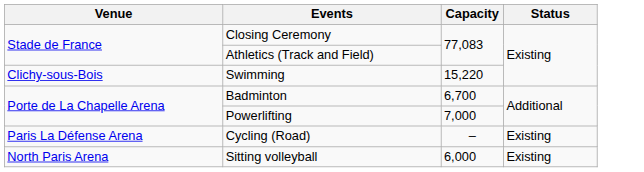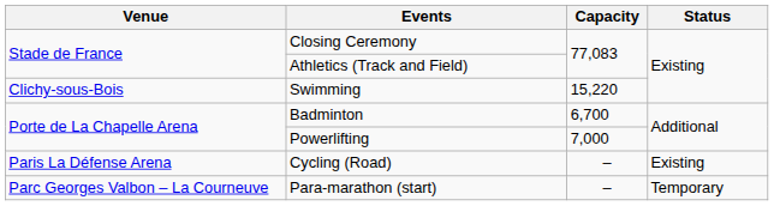 <table class="wikitable sortable">
 <tr>
 <th scope="col" width="35%">Venue</th>
 <th scope="col" width="35%">Events</th>
 <th scope="col" width="10%">Capacity</th>
 <th scope="col" width="15%">Status</th>
 </tr>
 <tr>
 <td rowspan="2"><a href='#'>Stade de France</a></td>
 <td>Closing Ceremony</td>
 <td rowspan="2">77,083</td>
 <td rowspan="3">Existing</td>
 </tr>
 <tr>
 <td>Athletics (Track and Field)</td>
 </tr>
 <tr>
 <td><a href='#'>Clichy-sous-Bois</a></td>
 <td>Swimming</td>
 <td>15,220</td>
 </tr>
 <tr>
 <td rowspan="2"><a href='#'>Porte de La Chapelle Arena</a></td>
 <td>Badminton</td>
 <td>6,700</td>
 <td rowspan="2">Additional</td>
 </tr>
 <tr>
 <td>Powerlifting</td>
 <td>7,000</td>
 </tr>
 <tr>
 <td><a href='#'>Paris La Défense Arena</a></td>
 <td>Cycling (Road)</td>
 <td style="text-align:center;">–</td>
 <td>Existing</td>
 </tr>
 <tr>
-<td><a href='#'>North Paris Arena</a></td>
-<td>Sitting volleyball</td>
-<td>6,000</td>
-<td>Existing</td>
+<td><a href='#'>Parc Georges Valbon – La Courneuve</a></td>
+<td>Para-marathon (start)</td>
+<td style="text-align:center;">–</td>
+<td>Temporary</td>
 </tr>
 </table>
